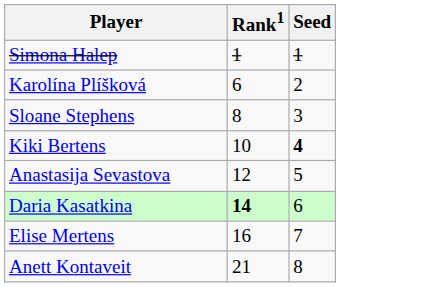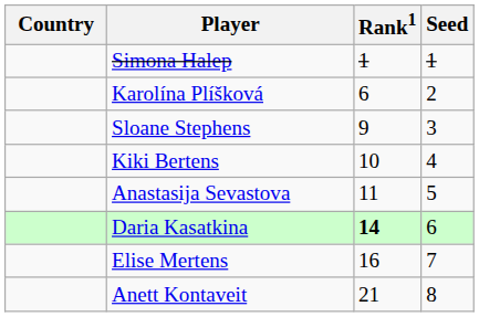 <table class="sortable wikitable">
 <tr>
+<th width="70">Country</th>
 <th width="180">Player</th>
 <th>Rank<sup>1</sup></th>
 <th>Seed</th>
 </tr>
 <tr>
+<td><s></s></td>
 <td><s><a href='#'>Simona Halep</a></s></td>
 <td><s>1</s></td>
 <td><s>1</s></td>
 </tr>
 <tr>
+<td></td>
 <td><a href='#'>Karolína Plíšková</a></td>
 <td>6</td>
 <td>2</td>
 </tr>
 <tr>
+<td></td>
 <td><a href='#'>Sloane Stephens</a></td>
-<td>8</td>
+<td>9</td>
 <td>3</td>
 </tr>
 <tr>
+<td></td>
 <td><a href='#'>Kiki Bertens</a></td>
 <td>10</td>
-<td><strong>4</strong></td>
+<td>4</td>
 </tr>
 <tr>
+<td></td>
 <td><a href='#'>Anastasija Sevastova</a></td>
-<td>12</td>
+<td>11</td>
 <td>5</td>
 </tr>
 <tr style="background:#cfc;">
+<td></td>
 <td><a href='#'>Daria Kasatkina</a></td>
 <td><strong>14</strong></td>
 <td>6</td>
 </tr>
 <tr>
+<td></td>
 <td><a href='#'>Elise Mertens</a></td>
 <td>16</td>
 <td>7</td>
 </tr>
 <tr>
+<td></td>
 <td><a href='#'>Anett Kontaveit</a></td>
 <td>21</td>
 <td>8</td>
 </tr>
 </table>
